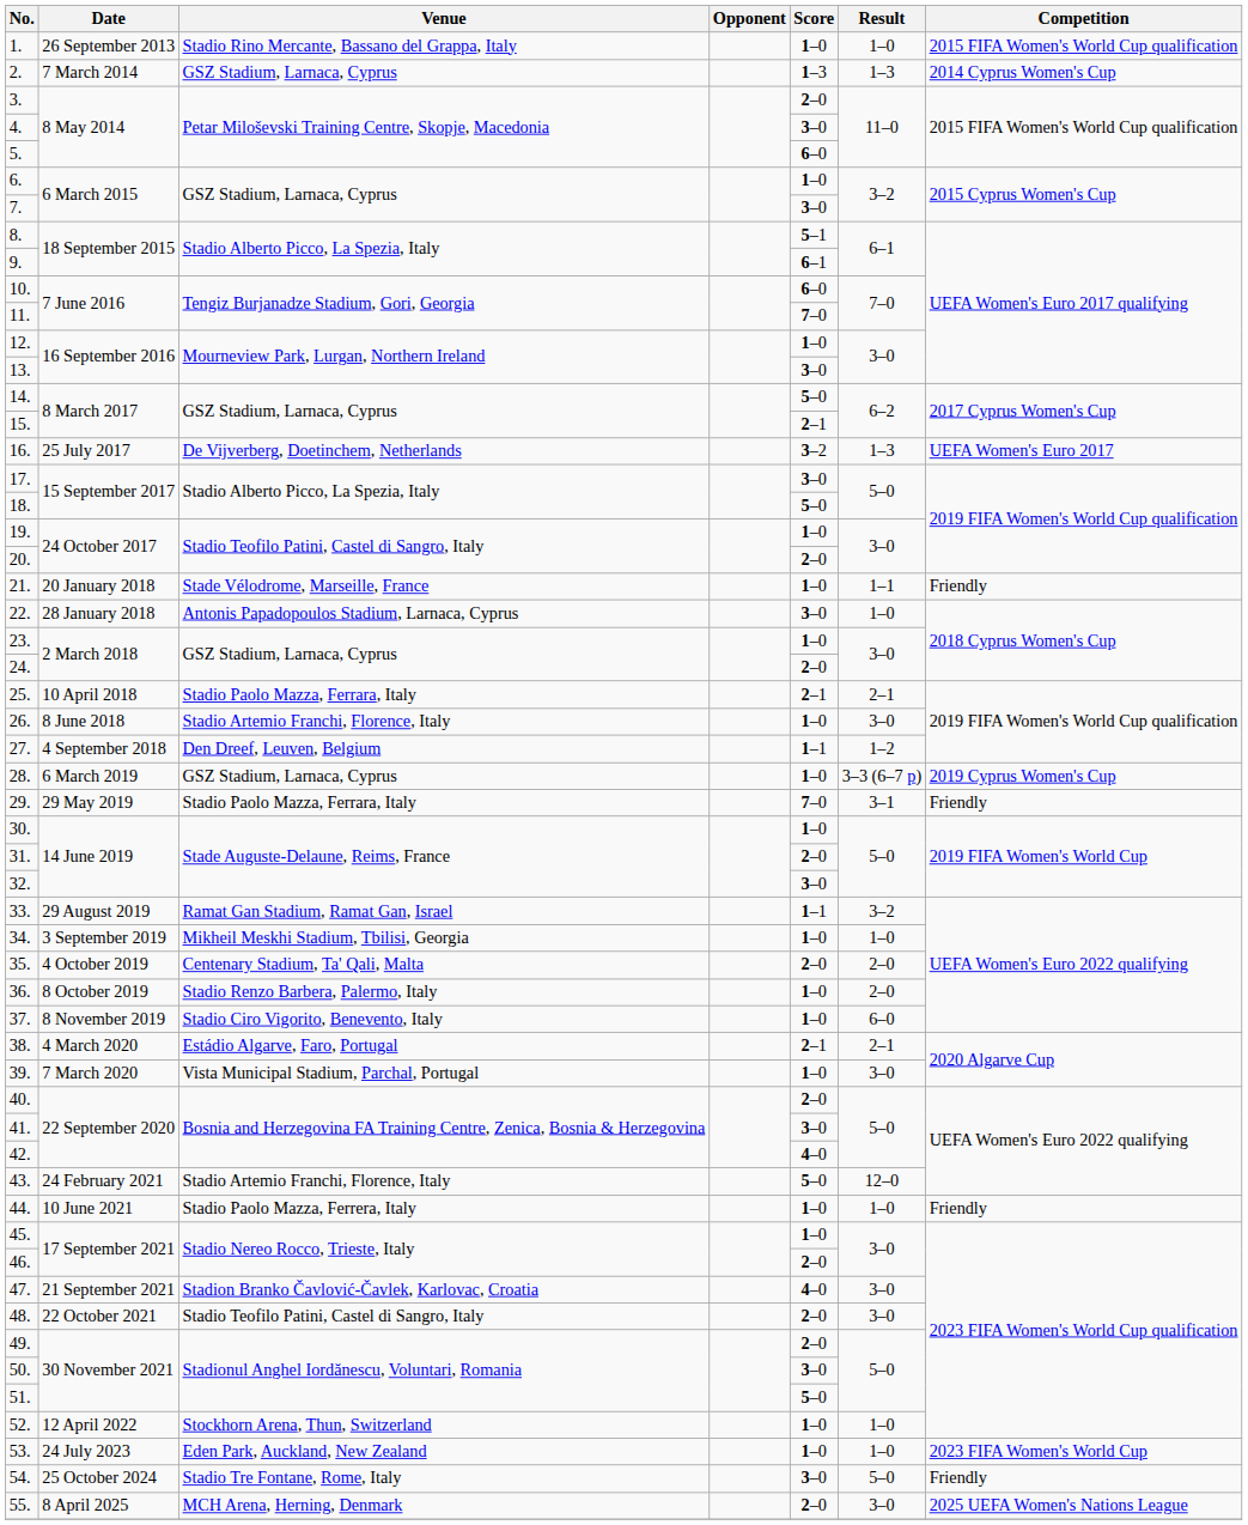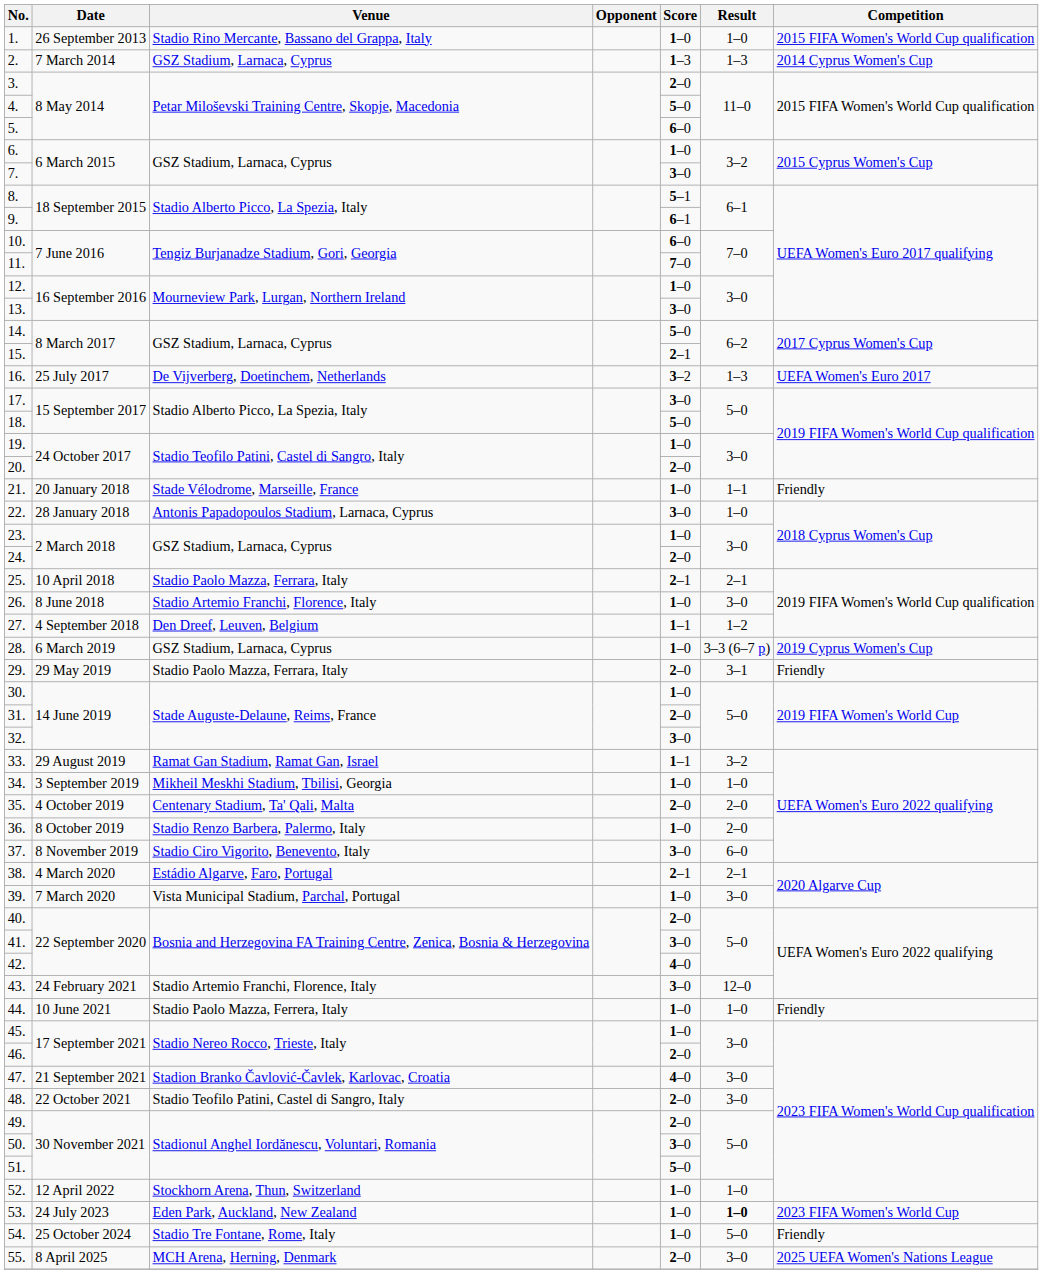 <table class="wikitable">
 <tr>
 <th>No.</th>
 <th>Date</th>
 <th>Venue</th>
 <th>Opponent</th>
 <th>Score</th>
 <th>Result</th>
 <th>Competition</th>
 </tr>
 <tr>
 <td>1.</td>
 <td>26 September 2013</td>
 <td><a href='#'>Stadio Rino Mercante</a>, <a href='#'>Bassano del Grappa</a>, <a href='#'>Italy</a></td>
 <td></td>
 <td align=center><strong>1</strong>–0</td>
 <td align=center>1–0</td>
 <td><a href='#'>2015 FIFA Women's World Cup qualification</a></td>
 </tr>
 <tr>
 <td>2.</td>
 <td>7 March 2014</td>
 <td><a href='#'>GSZ Stadium</a>, <a href='#'>Larnaca</a>, <a href='#'>Cyprus</a></td>
 <td></td>
 <td align=center><strong>1</strong>–3</td>
 <td align=center>1–3</td>
 <td><a href='#'>2014 Cyprus Women's Cup</a></td>
 </tr>
 <tr>
 <td>3.</td>
 <td rowspan=3>8 May 2014</td>
 <td rowspan=3><a href='#'>Petar Miloševski Training Centre</a>, <a href='#'>Skopje</a>, <a href='#'>Macedonia</a></td>
 <td rowspan=3></td>
 <td align=center><strong>2</strong>–0</td>
 <td rowspan=3 align=center>11–0</td>
 <td rowspan=3>2015 FIFA Women's World Cup qualification</td>
 </tr>
 <tr>
 <td>4.</td>
-<td align=center><strong>3</strong>–0</td>
+<td align=center><strong>5</strong>–0</td>
 </tr>
 <tr>
 <td>5.</td>
 <td align=center><strong>6</strong>–0</td>
 </tr>
 <tr>
 <td>6.</td>
 <td rowspan=2>6 March 2015</td>
 <td rowspan=2>GSZ Stadium, Larnaca, Cyprus</td>
 <td rowspan=2></td>
 <td align=center><strong>1</strong>–0</td>
 <td rowspan=2 align=center>3–2</td>
 <td rowspan=2><a href='#'>2015 Cyprus Women's Cup</a></td>
 </tr>
 <tr>
 <td>7.</td>
 <td align=center><strong>3</strong>–0</td>
 </tr>
 <tr>
 <td>8.</td>
 <td rowspan=2>18 September 2015</td>
 <td rowspan=2><a href='#'>Stadio Alberto Picco</a>, <a href='#'>La Spezia</a>, Italy</td>
 <td rowspan=2></td>
 <td align=center><strong>5</strong>–1</td>
 <td rowspan=2 align=center>6–1</td>
 <td rowspan=6><a href='#'>UEFA Women's Euro 2017 qualifying</a></td>
 </tr>
 <tr>
 <td>9.</td>
 <td align=center><strong>6</strong>–1</td>
 </tr>
 <tr>
 <td>10.</td>
 <td rowspan=2>7 June 2016</td>
 <td rowspan=2><a href='#'>Tengiz Burjanadze Stadium</a>, <a href='#'>Gori</a>, <a href='#'>Georgia</a></td>
 <td rowspan=2></td>
 <td align=center><strong>6</strong>–0</td>
 <td rowspan=2 align=center>7–0</td>
 </tr>
 <tr>
 <td>11.</td>
 <td align=center><strong>7</strong>–0</td>
 </tr>
 <tr>
 <td>12.</td>
 <td rowspan=2>16 September 2016</td>
 <td rowspan=2><a href='#'>Mourneview Park</a>, <a href='#'>Lurgan</a>, <a href='#'>Northern Ireland</a></td>
 <td rowspan=2></td>
 <td align=center><strong>1</strong>–0</td>
 <td rowspan=2 align=center>3–0</td>
 </tr>
 <tr>
 <td>13.</td>
 <td align=center><strong>3</strong>–0</td>
 </tr>
 <tr>
 <td>14.</td>
 <td rowspan=2>8 March 2017</td>
 <td rowspan=2>GSZ Stadium, Larnaca, Cyprus</td>
 <td rowspan=2></td>
 <td align=center><strong>5</strong>–0</td>
 <td rowspan=2 align=center>6–2</td>
 <td rowspan=2><a href='#'>2017 Cyprus Women's Cup</a></td>
 </tr>
 <tr>
 <td>15.</td>
 <td align=center><strong>2</strong>–1</td>
 </tr>
 <tr>
 <td>16.</td>
 <td>25 July 2017</td>
 <td><a href='#'>De Vijverberg</a>, <a href='#'>Doetinchem</a>, <a href='#'>Netherlands</a></td>
 <td></td>
 <td align=center><strong>3</strong>–2</td>
 <td align=center>1–3</td>
 <td><a href='#'>UEFA Women's Euro 2017</a></td>
 </tr>
 <tr>
 <td>17.</td>
 <td rowspan=2>15 September 2017</td>
 <td rowspan=2>Stadio Alberto Picco, La Spezia, Italy</td>
 <td rowspan=2></td>
 <td align=center><strong>3</strong>–0</td>
 <td rowspan=2 align=center>5–0</td>
 <td rowspan=4><a href='#'>2019 FIFA Women's World Cup qualification</a></td>
 </tr>
 <tr>
 <td>18.</td>
 <td align=center><strong>5</strong>–0</td>
 </tr>
 <tr>
 <td>19.</td>
 <td rowspan=2>24 October 2017</td>
 <td rowspan=2><a href='#'>Stadio Teofilo Patini</a>, <a href='#'>Castel di Sangro</a>, Italy</td>
 <td rowspan=2></td>
 <td align=center><strong>1</strong>–0</td>
 <td rowspan=2 align=center>3–0</td>
 </tr>
 <tr>
 <td>20.</td>
 <td align=center><strong>2</strong>–0</td>
 </tr>
 <tr>
 <td>21.</td>
 <td>20 January 2018</td>
 <td><a href='#'>Stade Vélodrome</a>, <a href='#'>Marseille</a>, <a href='#'>France</a></td>
 <td></td>
 <td align=center><strong>1</strong>–0</td>
 <td align=center>1–1</td>
 <td>Friendly</td>
 </tr>
 <tr>
 <td>22.</td>
 <td>28 January 2018</td>
 <td><a href='#'>Antonis Papadopoulos Stadium</a>, Larnaca, Cyprus</td>
 <td></td>
 <td align=center><strong>3</strong>–0</td>
 <td align=center>1–0</td>
 <td rowspan=3><a href='#'>2018 Cyprus Women's Cup</a></td>
 </tr>
 <tr>
 <td>23.</td>
 <td rowspan=2>2 March 2018</td>
 <td rowspan=2>GSZ Stadium, Larnaca, Cyprus</td>
 <td rowspan=2></td>
 <td align=center><strong>1</strong>–0</td>
 <td rowspan=2 align=center>3–0</td>
 </tr>
 <tr>
 <td>24.</td>
 <td align=center><strong>2</strong>–0</td>
 </tr>
 <tr>
 <td>25.</td>
 <td>10 April 2018</td>
 <td><a href='#'>Stadio Paolo Mazza</a>, <a href='#'>Ferrara</a>, Italy</td>
 <td></td>
 <td align=center><strong>2</strong>–1</td>
 <td align=center>2–1</td>
 <td rowspan=3>2019 FIFA Women's World Cup qualification</td>
 </tr>
 <tr>
 <td>26.</td>
 <td>8 June 2018</td>
 <td><a href='#'>Stadio Artemio Franchi</a>, <a href='#'>Florence</a>, Italy</td>
 <td></td>
 <td align=center><strong>1</strong>–0</td>
 <td align=center>3–0</td>
 </tr>
 <tr>
 <td>27.</td>
 <td>4 September 2018</td>
 <td><a href='#'>Den Dreef</a>, <a href='#'>Leuven</a>, <a href='#'>Belgium</a></td>
 <td></td>
 <td align=center><strong>1</strong>–1</td>
 <td align=center>1–2</td>
 </tr>
 <tr>
 <td>28.</td>
 <td>6 March 2019</td>
 <td>GSZ Stadium, Larnaca, Cyprus</td>
 <td></td>
 <td align=center><strong>1</strong>–0</td>
 <td align=center>3–3  (6–7 <a href='#'>p</a>)</td>
 <td><a href='#'>2019 Cyprus Women's Cup</a></td>
 </tr>
 <tr>
 <td>29.</td>
 <td>29 May 2019</td>
 <td>Stadio Paolo Mazza, Ferrara, Italy</td>
 <td></td>
-<td align=center><strong>7</strong>–0</td>
+<td align=center><strong>2</strong>–0</td>
 <td align=center>3–1</td>
 <td>Friendly</td>
 </tr>
 <tr>
 <td>30.</td>
 <td rowspan=3>14 June 2019</td>
 <td rowspan=3><a href='#'>Stade Auguste-Delaune</a>, <a href='#'>Reims</a>, France</td>
 <td rowspan=3></td>
 <td align=center><strong>1</strong>–0</td>
 <td rowspan=3 align=center>5–0</td>
 <td rowspan=3><a href='#'>2019 FIFA Women's World Cup</a></td>
 </tr>
 <tr>
 <td>31.</td>
 <td align=center><strong>2</strong>–0</td>
 </tr>
 <tr>
 <td>32.</td>
 <td align=center><strong>3</strong>–0</td>
 </tr>
 <tr>
 <td>33.</td>
 <td>29 August 2019</td>
 <td><a href='#'>Ramat Gan Stadium</a>, <a href='#'>Ramat Gan</a>, <a href='#'>Israel</a></td>
 <td></td>
 <td align=center><strong>1</strong>–1</td>
 <td align=center>3–2</td>
 <td rowspan=5><a href='#'>UEFA Women's Euro 2022 qualifying</a></td>
 </tr>
 <tr>
 <td>34.</td>
 <td>3 September 2019</td>
 <td><a href='#'>Mikheil Meskhi Stadium</a>, <a href='#'>Tbilisi</a>, Georgia</td>
 <td></td>
 <td align=center><strong>1</strong>–0</td>
 <td align=center>1–0</td>
 </tr>
 <tr>
 <td>35.</td>
 <td>4 October 2019</td>
 <td><a href='#'>Centenary Stadium</a>, <a href='#'>Ta' Qali</a>, <a href='#'>Malta</a></td>
 <td></td>
 <td align=center><strong>2</strong>–0</td>
 <td align=center>2–0</td>
 </tr>
 <tr>
 <td>36.</td>
 <td>8 October 2019</td>
 <td><a href='#'>Stadio Renzo Barbera</a>, <a href='#'>Palermo</a>, Italy</td>
 <td></td>
 <td align=center><strong>1</strong>–0</td>
 <td align=center>2–0</td>
 </tr>
 <tr>
 <td>37.</td>
 <td>8 November 2019</td>
 <td><a href='#'>Stadio Ciro Vigorito</a>, <a href='#'>Benevento</a>, Italy</td>
 <td></td>
-<td align=center><strong>1</strong>–0</td>
+<td align=center><strong>3</strong>–0</td>
 <td align=center>6–0</td>
 </tr>
 <tr>
 <td>38.</td>
 <td>4 March 2020</td>
 <td><a href='#'>Estádio Algarve</a>, <a href='#'>Faro</a>, <a href='#'>Portugal</a></td>
 <td></td>
 <td align=center><strong>2</strong>–1</td>
 <td align=center>2–1</td>
 <td rowspan=2><a href='#'>2020 Algarve Cup</a></td>
 </tr>
 <tr>
 <td>39.</td>
 <td>7 March 2020</td>
 <td>Vista Municipal Stadium, <a href='#'>Parchal</a>, Portugal</td>
 <td></td>
 <td align=center><strong>1</strong>–0</td>
 <td align=center>3–0</td>
 </tr>
 <tr>
 <td>40.</td>
 <td rowspan=3>22 September 2020</td>
 <td rowspan=3><a href='#'>Bosnia and Herzegovina FA Training Centre</a>, <a href='#'>Zenica</a>, <a href='#'>Bosnia & Herzegovina</a></td>
 <td rowspan=3></td>
 <td align=center><strong>2</strong>–0</td>
 <td rowspan=3 align=center>5–0</td>
 <td rowspan=4>UEFA Women's Euro 2022 qualifying</td>
 </tr>
 <tr>
 <td>41.</td>
 <td align=center><strong>3</strong>–0</td>
 </tr>
 <tr>
 <td>42.</td>
 <td align=center><strong>4</strong>–0</td>
 </tr>
 <tr>
 <td>43.</td>
 <td>24 February 2021</td>
 <td>Stadio Artemio Franchi, Florence, Italy</td>
 <td></td>
-<td align=center><strong>5</strong>–0</td>
+<td align=center><strong>3</strong>–0</td>
 <td align=center>12–0</td>
 </tr>
 <tr>
 <td>44.</td>
 <td>10 June 2021</td>
 <td>Stadio Paolo Mazza, Ferrera, Italy</td>
 <td></td>
 <td align=center><strong>1</strong>–0</td>
 <td align=center>1–0</td>
 <td>Friendly</td>
 </tr>
 <tr>
 <td>45.</td>
 <td rowspan=2>17 September 2021</td>
 <td rowspan=2><a href='#'>Stadio Nereo Rocco</a>, <a href='#'>Trieste</a>, Italy</td>
 <td rowspan=2></td>
 <td align=center><strong>1</strong>–0</td>
 <td rowspan=2 align=center>3–0</td>
 <td rowspan=8><a href='#'>2023 FIFA Women's World Cup qualification</a></td>
 </tr>
 <tr>
 <td>46.</td>
 <td align=center><strong>2</strong>–0</td>
 </tr>
 <tr>
 <td>47.</td>
 <td>21 September 2021</td>
 <td><a href='#'>Stadion Branko Čavlović-Čavlek</a>, <a href='#'>Karlovac</a>, <a href='#'>Croatia</a></td>
 <td></td>
 <td align=center><strong>4</strong>–0</td>
 <td align=center>3–0</td>
 </tr>
 <tr>
 <td>48.</td>
 <td>22 October 2021</td>
 <td>Stadio Teofilo Patini, Castel di Sangro, Italy</td>
 <td></td>
 <td align=center><strong>2</strong>–0</td>
 <td align=center>3–0</td>
 </tr>
 <tr>
 <td>49.</td>
 <td rowspan=3>30 November 2021</td>
 <td rowspan=3><a href='#'>Stadionul Anghel Iordănescu</a>, <a href='#'>Voluntari</a>, <a href='#'>Romania</a></td>
 <td rowspan=3></td>
 <td align=center><strong>2</strong>–0</td>
 <td rowspan=3 align=center>5–0</td>
 </tr>
 <tr>
 <td>50.</td>
 <td align=center><strong>3</strong>–0</td>
 </tr>
 <tr>
 <td>51.</td>
 <td align=center><strong>5</strong>–0</td>
 </tr>
 <tr>
 <td>52.</td>
 <td>12 April 2022</td>
 <td><a href='#'>Stockhorn Arena</a>, <a href='#'>Thun</a>, <a href='#'>Switzerland</a></td>
 <td></td>
 <td align=center><strong>1</strong>–0</td>
 <td align=center>1–0</td>
 </tr>
 <tr>
 <td>53.</td>
 <td>24 July 2023</td>
 <td><a href='#'>Eden Park</a>, <a href='#'>Auckland</a>, <a href='#'>New Zealand</a></td>
 <td></td>
 <td align=center><strong>1</strong>–0</td>
-<td align=center>1–0</td>
+<td align=center><strong>1–0</strong></td>
 <td><a href='#'>2023 FIFA Women's World Cup</a></td>
 </tr>
 <tr>
 <td>54.</td>
 <td>25 October 2024</td>
 <td><a href='#'>Stadio Tre Fontane</a>, <a href='#'>Rome</a>, Italy</td>
 <td></td>
-<td align=center><strong>3</strong>–0</td>
+<td align=center><strong>1</strong>–0</td>
 <td align=center>5–0</td>
 <td>Friendly</td>
 </tr>
 <tr>
 <td>55.</td>
 <td>8 April 2025</td>
 <td><a href='#'>MCH Arena</a>, <a href='#'>Herning</a>, <a href='#'>Denmark</a></td>
 <td></td>
 <td align=center><strong>2</strong>–0</td>
 <td align=center>3–0</td>
 <td><a href='#'>2025 UEFA Women's Nations League</a></td>
 </tr>
 <tr>
 </tr>
 </table>
